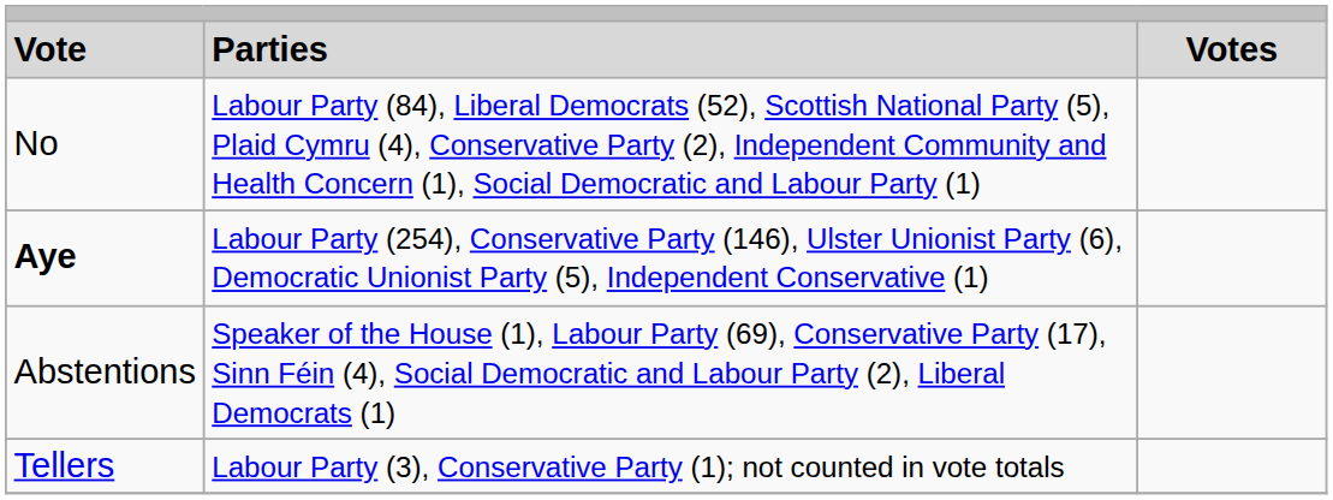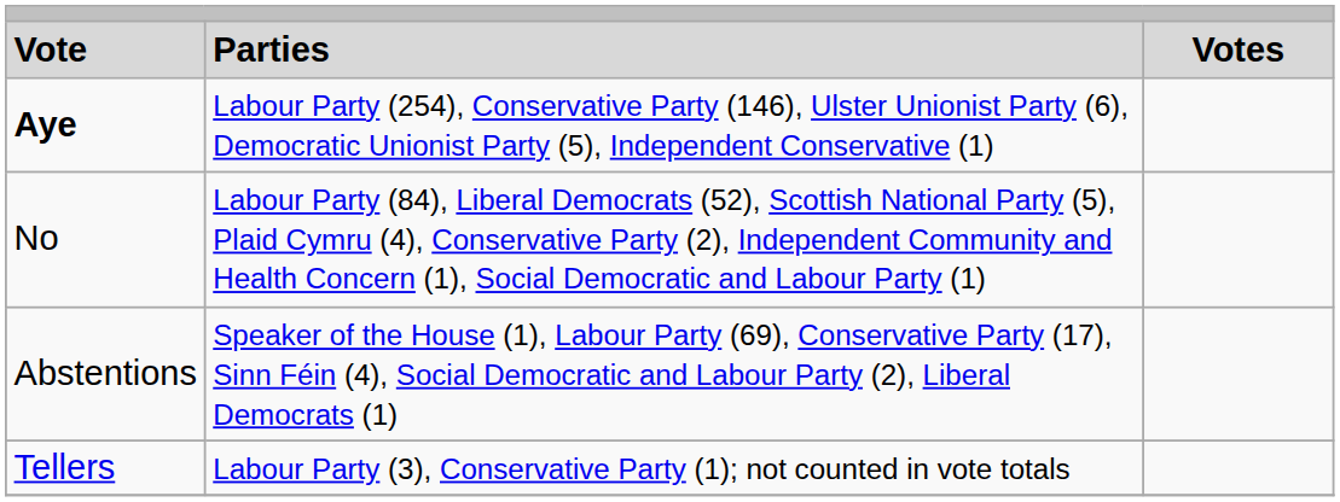 <table class="wikitable">
 <tr>
 <td colspan="3" bgcolor="#C0C0C0"></td>
 </tr>
 <tr bgcolor="#D8D8D8">
 <td width=80px><strong>Vote</strong></td>
 <td width=425px><strong>Parties</strong></td>
 <td width=80px align="center"><strong>Votes</strong></td>
 </tr>
 <tr>
-<td>No</td>
-<td><small><a href='#'>Labour Party</a> (84), <a href='#'>Liberal Democrats</a> (52), <a href='#'>Scottish National Party</a> (5), <a href='#'>Plaid Cymru</a> (4), <a href='#'>Conservative Party</a> (2), <a href='#'>Independent Community and Health Concern</a> (1), <a href='#'>Social Democratic and Labour Party</a> (1) </small></td>
+<td> <strong>Aye</strong></td>
+<td><small><a href='#'>Labour Party</a> (254), <a href='#'>Conservative Party</a> (146), <a href='#'>Ulster Unionist Party</a> (6), <a href='#'>Democratic Unionist Party</a> (5), <a href='#'>Independent Conservative</a> (1)</small></td>
 <td></td>
 </tr>
 <tr>
-<td> <strong>Aye</strong></td>
-<td><small><a href='#'>Labour Party</a> (254), <a href='#'>Conservative Party</a> (146), <a href='#'>Ulster Unionist Party</a> (6), <a href='#'>Democratic Unionist Party</a> (5), <a href='#'>Independent Conservative</a> (1)</small></td>
+<td>No</td>
+<td><small><a href='#'>Labour Party</a> (84), <a href='#'>Liberal Democrats</a> (52), <a href='#'>Scottish National Party</a> (5), <a href='#'>Plaid Cymru</a> (4), <a href='#'>Conservative Party</a> (2), <a href='#'>Independent Community and Health Concern</a> (1), <a href='#'>Social Democratic and Labour Party</a> (1) </small></td>
 <td></td>
 </tr>
 <tr>
 <td>Abstentions</td>
 <td><small><a href='#'>Speaker of the House</a> (1), <a href='#'>Labour Party</a> (69), <a href='#'>Conservative Party</a> (17), <a href='#'>Sinn Féin</a> (4), <a href='#'>Social Democratic and Labour Party</a> (2), <a href='#'>Liberal Democrats</a> (1)</small></td>
 <td></td>
 </tr>
 <tr>
 <td><a href='#'>Tellers</a></td>
 <td><small><a href='#'>Labour Party</a> (3), <a href='#'>Conservative Party</a> (1); not counted in vote totals</small></td>
 <td></td>
 </tr>
 <tr>
 </tr>
 </table>
